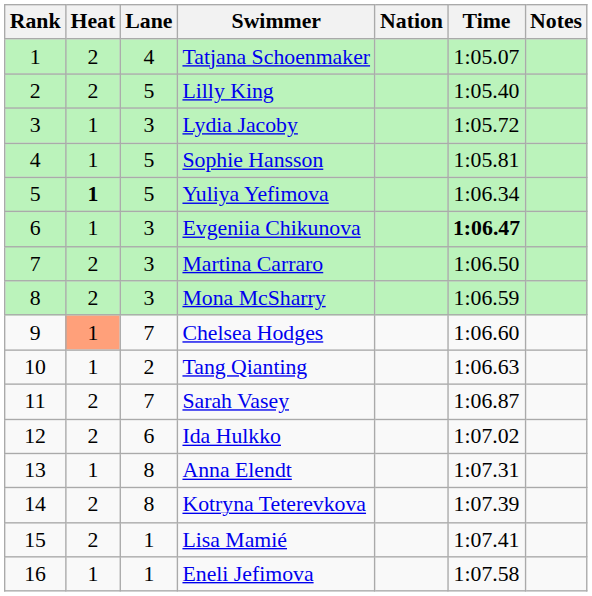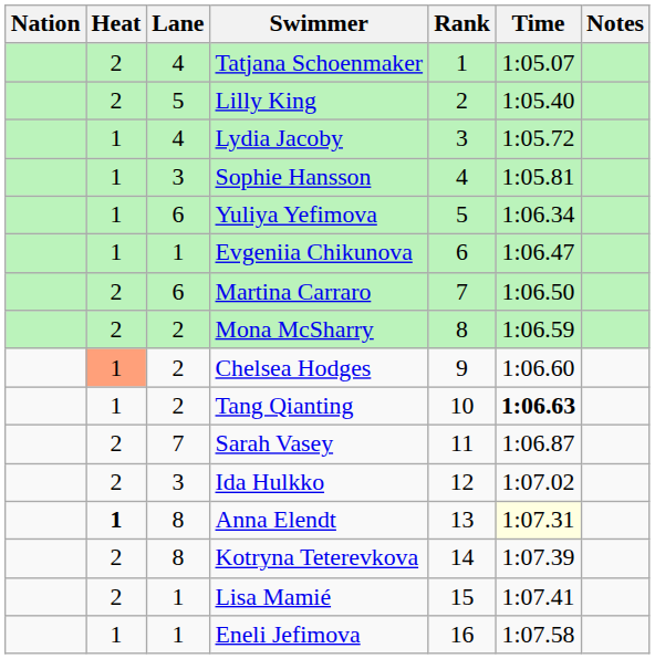 <table class="wikitable sortable" style="text-align:center">
 <tr>
-<th>Rank</th>
+<th>Nation</th>
 <th>Heat</th>
 <th>Lane</th>
 <th>Swimmer</th>
-<th>Nation</th>
+<th>Rank</th>
 <th>Time</th>
 <th>Notes</th>
 </tr>
 <tr bgcolor=bbf3bb>
-<td>1</td>
+<td align=left></td>
 <td>2</td>
 <td>4</td>
 <td align=left><a href='#'>Tatjana Schoenmaker</a></td>
-<td align=left></td>
+<td>1</td>
 <td>1:05.07</td>
 <td></td>
 </tr>
 <tr bgcolor=bbf3bb>
-<td>2</td>
+<td align=left></td>
 <td>2</td>
 <td>5</td>
 <td align=left><a href='#'>Lilly King</a></td>
-<td align=left></td>
+<td>2</td>
 <td>1:05.40</td>
 <td></td>
 </tr>
 <tr bgcolor=bbf3bb>
+<td align=left></td>
+<td>1</td>
+<td>4</td>
+<td align=left><a href='#'>Lydia Jacoby</a></td>
 <td>3</td>
-<td>1</td>
-<td>3</td>
-<td align=left><a href='#'>Lydia Jacoby</a></td>
-<td align=left></td>
 <td>1:05.72</td>
 <td></td>
 </tr>
 <tr bgcolor=bbf3bb>
+<td align=left></td>
+<td>1</td>
+<td>3</td>
+<td align=left><a href='#'>Sophie Hansson</a></td>
 <td>4</td>
-<td>1</td>
-<td>5</td>
-<td align=left><a href='#'>Sophie Hansson</a></td>
-<td align=left></td>
 <td>1:05.81</td>
 <td></td>
 </tr>
 <tr bgcolor=bbf3bb>
+<td align=left></td>
+<td>1</td>
+<td>6</td>
+<td align=left><a href='#'>Yuliya Yefimova</a></td>
 <td>5</td>
-<td><strong>1</strong></td>
-<td>5</td>
-<td align=left><a href='#'>Yuliya Yefimova</a></td>
-<td align=left></td>
 <td>1:06.34</td>
 <td></td>
 </tr>
 <tr bgcolor=bbf3bb>
+<td align=left></td>
+<td>1</td>
+<td>1</td>
+<td align=left><a href='#'>Evgeniia Chikunova</a></td>
 <td>6</td>
-<td>1</td>
-<td>3</td>
-<td align=left><a href='#'>Evgeniia Chikunova</a></td>
-<td align=left></td>
-<td><strong>1:06.47</strong></td>
+<td>1:06.47</td>
 <td></td>
 </tr>
 <tr bgcolor=bbf3bb>
+<td align=left></td>
+<td>2</td>
+<td>6</td>
+<td align=left><a href='#'>Martina Carraro</a></td>
 <td>7</td>
-<td>2</td>
-<td>3</td>
-<td align=left><a href='#'>Martina Carraro</a></td>
-<td align=left></td>
 <td>1:06.50</td>
 <td></td>
 </tr>
 <tr bgcolor=bbf3bb>
+<td align=left></td>
+<td>2</td>
+<td>2</td>
+<td align=left><a href='#'>Mona McSharry</a></td>
 <td>8</td>
-<td>2</td>
-<td>3</td>
-<td align=left><a href='#'>Mona McSharry</a></td>
-<td align=left></td>
 <td>1:06.59</td>
 <td></td>
 </tr>
 <tr>
+<td align=left></td>
+<td style="background: lightsalmon;">1</td>
+<td>2</td>
+<td align=left><a href='#'>Chelsea Hodges</a></td>
 <td>9</td>
-<td style="background: lightsalmon;">1</td>
-<td>7</td>
-<td align=left><a href='#'>Chelsea Hodges</a></td>
-<td align=left></td>
 <td>1:06.60</td>
 <td></td>
 </tr>
 <tr>
-<td>10</td>
+<td align=left></td>
 <td>1</td>
 <td>2</td>
 <td align=left><a href='#'>Tang Qianting</a></td>
-<td align=left></td>
-<td>1:06.63</td>
+<td>10</td>
+<td><strong>1:06.63</strong></td>
 <td></td>
 </tr>
 <tr>
-<td>11</td>
+<td align=left></td>
 <td>2</td>
 <td>7</td>
 <td align=left><a href='#'>Sarah Vasey</a></td>
-<td align=left></td>
+<td>11</td>
 <td>1:06.87</td>
 <td></td>
 </tr>
 <tr>
+<td align=left></td>
+<td>2</td>
+<td>3</td>
+<td align=left><a href='#'>Ida Hulkko</a></td>
 <td>12</td>
-<td>2</td>
-<td>6</td>
-<td align=left><a href='#'>Ida Hulkko</a></td>
-<td align=left></td>
 <td>1:07.02</td>
 <td></td>
 </tr>
 <tr>
-<td>13</td>
-<td>1</td>
+<td align=left></td>
+<td><strong>1</strong></td>
 <td>8</td>
 <td align=left><a href='#'>Anna Elendt</a></td>
-<td align=left></td>
-<td>1:07.31</td>
+<td>13</td>
+<td style="background: lightyellow;">1:07.31</td>
 <td></td>
 </tr>
 <tr>
-<td>14</td>
+<td align=left></td>
 <td>2</td>
 <td>8</td>
 <td align=left><a href='#'>Kotryna Teterevkova</a></td>
-<td align=left></td>
+<td>14</td>
 <td>1:07.39</td>
 <td></td>
 </tr>
 <tr>
-<td>15</td>
+<td align=left></td>
 <td>2</td>
 <td>1</td>
 <td align=left><a href='#'>Lisa Mamié</a></td>
-<td align=left></td>
+<td>15</td>
 <td>1:07.41</td>
 <td></td>
 </tr>
 <tr>
-<td>16</td>
+<td align=left></td>
 <td>1</td>
 <td>1</td>
 <td align=left><a href='#'>Eneli Jefimova</a></td>
-<td align=left></td>
+<td>16</td>
 <td>1:07.58</td>
 <td></td>
 </tr>
 </table>
